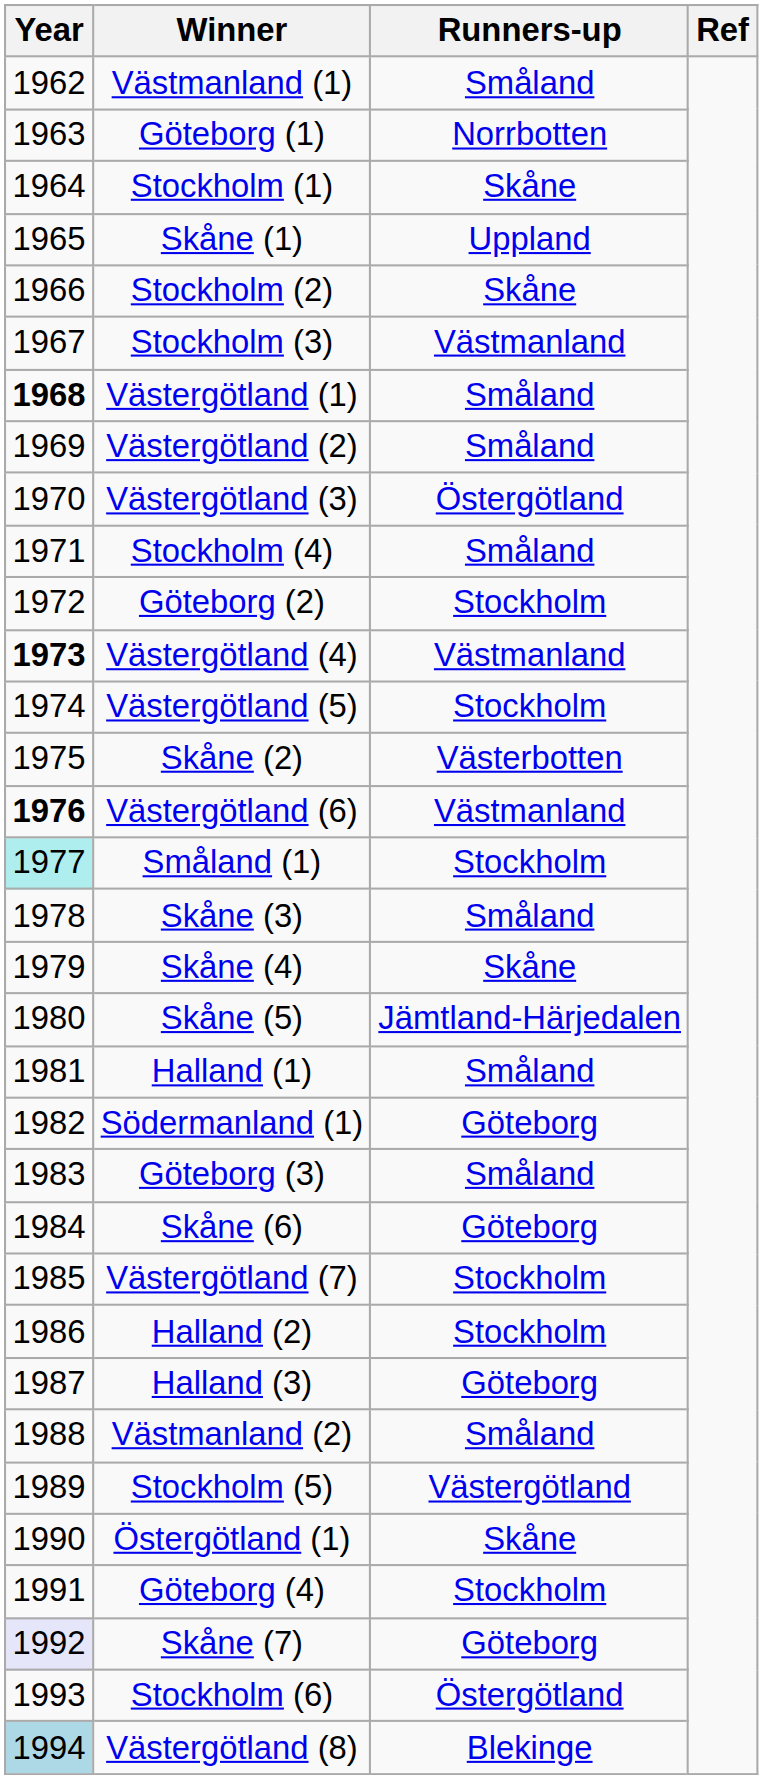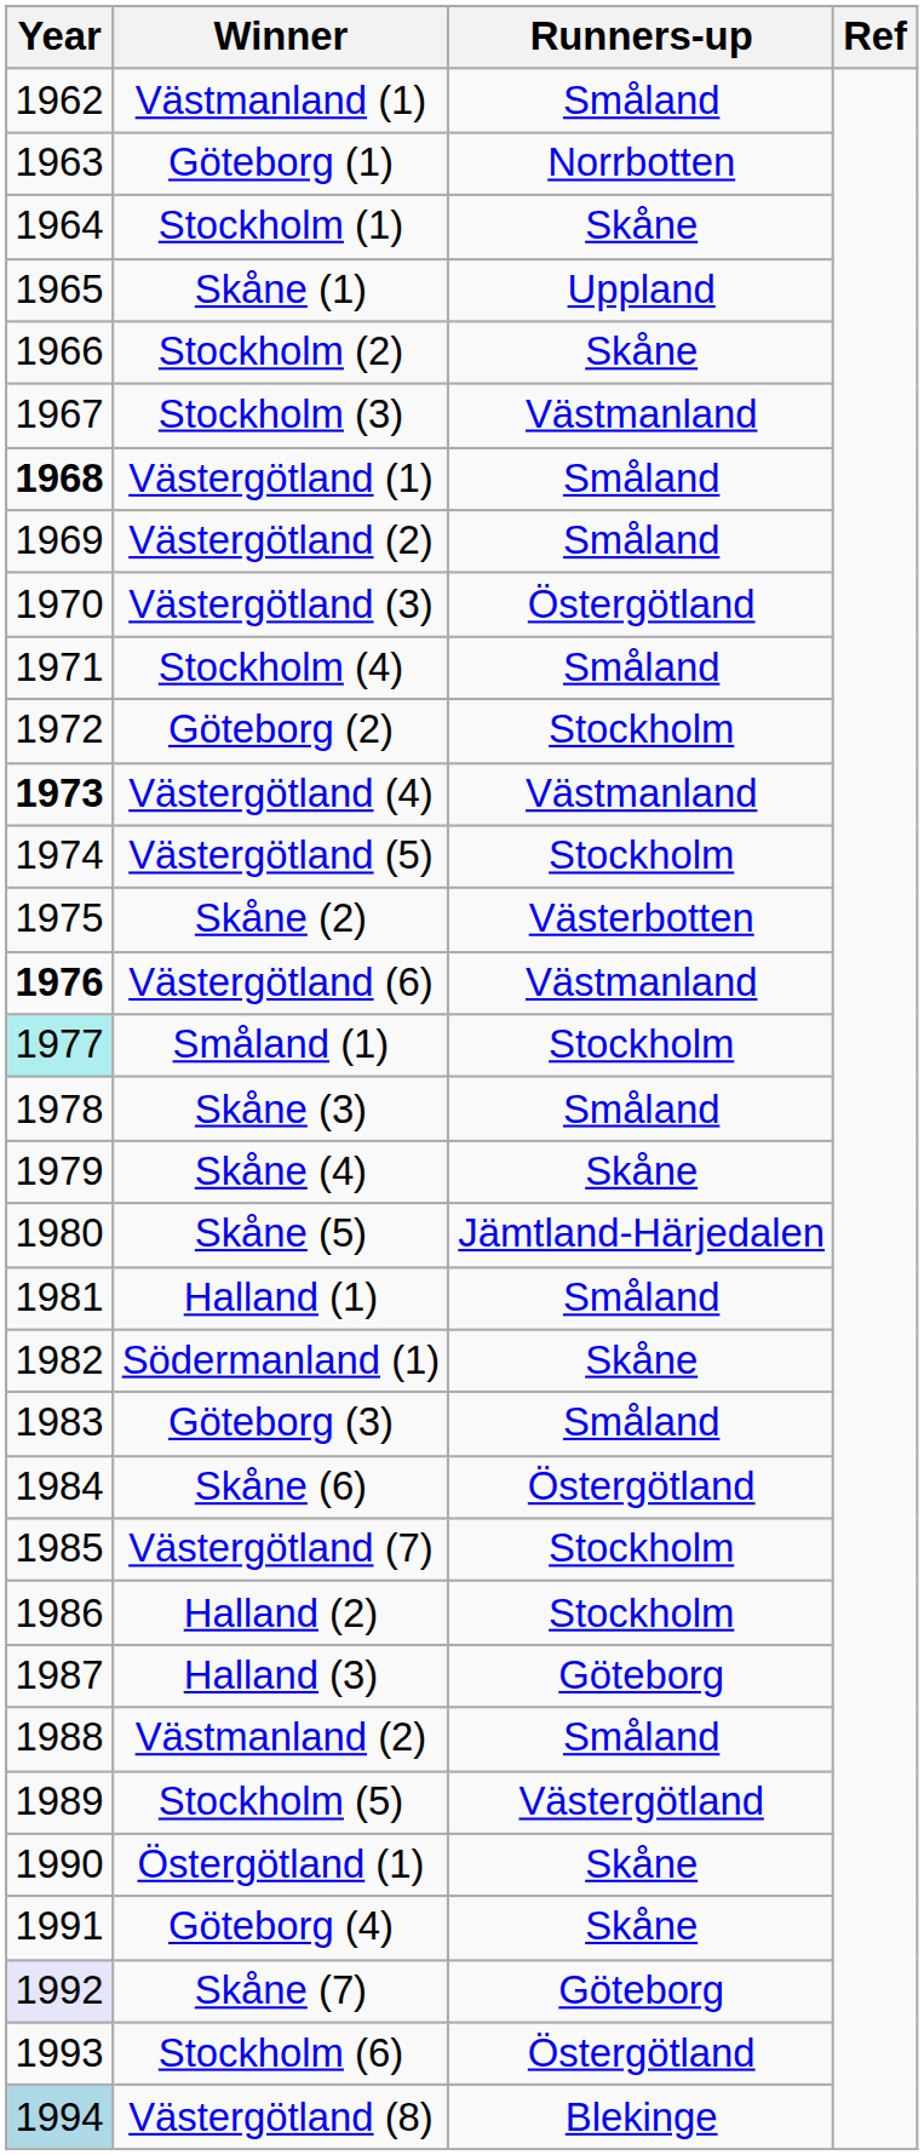 <table class="wikitable sortable plainrowheaders" style="text-align: center;">
 <tr>
 <th>Year</th>
 <th>Winner</th>
 <th>Runners-up</th>
 <th>Ref</th>
 </tr>
 <tr>
 <td>1962</td>
 <td><a href='#'>Västmanland</a> (1)</td>
 <td><a href='#'>Småland</a></td>
 <td rowspan=33></td>
 </tr>
 <tr>
 <td>1963</td>
 <td><a href='#'>Göteborg</a> (1)</td>
 <td><a href='#'>Norrbotten</a></td>
 </tr>
 <tr>
 <td>1964</td>
 <td><a href='#'>Stockholm</a> (1)</td>
 <td><a href='#'>Skåne</a></td>
 </tr>
 <tr>
 <td>1965</td>
 <td><a href='#'>Skåne</a> (1)</td>
 <td><a href='#'>Uppland</a></td>
 </tr>
 <tr>
 <td>1966</td>
 <td><a href='#'>Stockholm</a> (2)</td>
 <td><a href='#'>Skåne</a></td>
 </tr>
 <tr>
 <td>1967</td>
 <td><a href='#'>Stockholm</a> (3)</td>
 <td><a href='#'>Västmanland</a></td>
 </tr>
 <tr>
 <td><strong>1968</strong></td>
 <td><a href='#'>Västergötland</a> (1)</td>
 <td><a href='#'>Småland</a></td>
 </tr>
 <tr>
 <td>1969</td>
 <td><a href='#'>Västergötland</a> (2)</td>
 <td><a href='#'>Småland</a></td>
 </tr>
 <tr>
 <td>1970</td>
 <td><a href='#'>Västergötland</a> (3)</td>
 <td><a href='#'>Östergötland</a></td>
 </tr>
 <tr>
 <td>1971</td>
 <td><a href='#'>Stockholm</a> (4)</td>
 <td><a href='#'>Småland</a></td>
 </tr>
 <tr>
 <td>1972</td>
 <td><a href='#'>Göteborg</a> (2)</td>
 <td><a href='#'>Stockholm</a></td>
 </tr>
 <tr>
 <td><strong>1973</strong></td>
 <td><a href='#'>Västergötland</a> (4)</td>
 <td><a href='#'>Västmanland</a></td>
 </tr>
 <tr>
 <td>1974</td>
 <td><a href='#'>Västergötland</a> (5)</td>
 <td><a href='#'>Stockholm</a></td>
 </tr>
 <tr>
 <td>1975</td>
 <td><a href='#'>Skåne</a> (2)</td>
 <td><a href='#'>Västerbotten</a></td>
 </tr>
 <tr>
 <td><strong>1976</strong></td>
 <td><a href='#'>Västergötland</a> (6)</td>
 <td><a href='#'>Västmanland</a></td>
 </tr>
 <tr>
 <td style="background: paleturquoise;">1977</td>
 <td><a href='#'>Småland</a> (1)</td>
 <td><a href='#'>Stockholm</a></td>
 </tr>
 <tr>
 <td>1978</td>
 <td><a href='#'>Skåne</a> (3)</td>
 <td><a href='#'>Småland</a></td>
 </tr>
 <tr>
 <td>1979</td>
 <td><a href='#'>Skåne</a> (4)</td>
 <td><a href='#'>Skåne</a></td>
 </tr>
 <tr>
 <td>1980</td>
 <td><a href='#'>Skåne</a> (5)</td>
 <td><a href='#'>Jämtland-Härjedalen</a></td>
 </tr>
 <tr>
 <td>1981</td>
 <td><a href='#'>Halland</a> (1)</td>
 <td><a href='#'>Småland</a></td>
 </tr>
 <tr>
 <td>1982</td>
 <td><a href='#'>Södermanland</a> (1)</td>
-<td><a href='#'>Göteborg</a></td>
+<td><a href='#'>Skåne</a></td>
 </tr>
 <tr>
 <td>1983</td>
 <td><a href='#'>Göteborg</a> (3)</td>
 <td><a href='#'>Småland</a></td>
 </tr>
 <tr>
 <td>1984</td>
 <td><a href='#'>Skåne</a> (6)</td>
-<td><a href='#'>Göteborg</a></td>
+<td><a href='#'>Östergötland</a></td>
 </tr>
 <tr>
 <td>1985</td>
 <td><a href='#'>Västergötland</a> (7)</td>
 <td><a href='#'>Stockholm</a></td>
 </tr>
 <tr>
 <td>1986</td>
 <td><a href='#'>Halland</a> (2)</td>
 <td><a href='#'>Stockholm</a></td>
 </tr>
 <tr>
 <td>1987</td>
 <td><a href='#'>Halland</a> (3)</td>
 <td><a href='#'>Göteborg</a></td>
 </tr>
 <tr>
 <td>1988</td>
 <td><a href='#'>Västmanland</a> (2)</td>
 <td><a href='#'>Småland</a></td>
 </tr>
 <tr>
 <td>1989</td>
 <td><a href='#'>Stockholm</a> (5)</td>
 <td><a href='#'>Västergötland</a></td>
 </tr>
 <tr>
 <td>1990</td>
 <td><a href='#'>Östergötland</a> (1)</td>
 <td><a href='#'>Skåne</a></td>
 </tr>
 <tr>
 <td>1991</td>
 <td><a href='#'>Göteborg</a> (4)</td>
-<td><a href='#'>Stockholm</a></td>
+<td><a href='#'>Skåne</a></td>
 </tr>
 <tr>
 <td style="background: lavender;">1992</td>
 <td><a href='#'>Skåne</a> (7)</td>
 <td><a href='#'>Göteborg</a></td>
 </tr>
 <tr>
 <td>1993</td>
 <td><a href='#'>Stockholm</a> (6)</td>
 <td><a href='#'>Östergötland</a></td>
 </tr>
 <tr>
 <td style="background: lightblue;">1994</td>
 <td><a href='#'>Västergötland</a> (8)</td>
 <td><a href='#'>Blekinge</a></td>
 </tr>
 </table>
